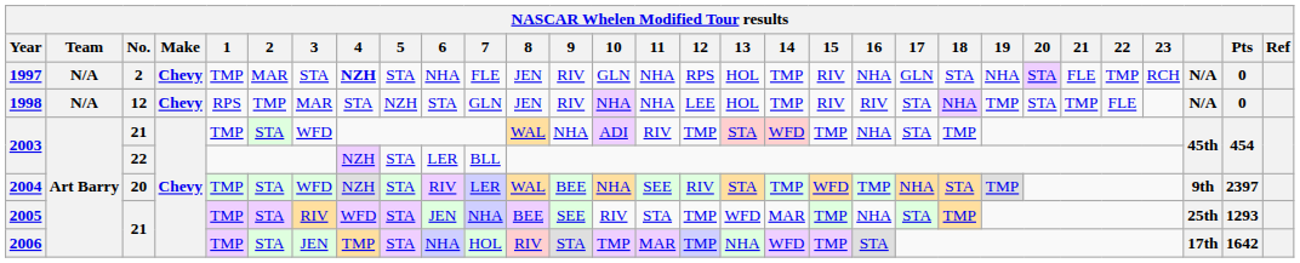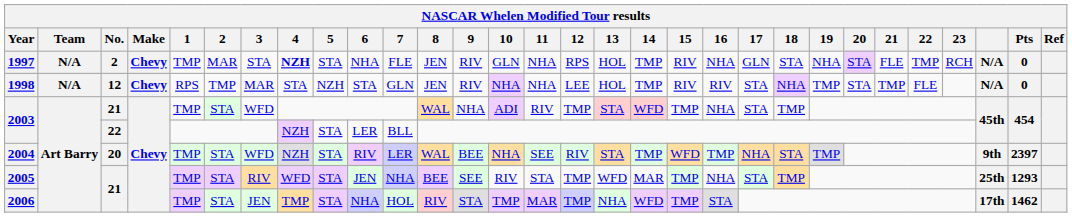 <table class="wikitable" style="text-align:center; font-size:75%">
 <tr>
 <th colspan=38><a href='#'>NASCAR Whelen Modified Tour</a> results</th>
 </tr>
 <tr>
 <th>Year</th>
 <th>Team</th>
 <th>No.</th>
 <th>Make</th>
 <th>1</th>
 <th>2</th>
 <th>3</th>
 <th>4</th>
 <th>5</th>
 <th>6</th>
 <th>7</th>
 <th>8</th>
 <th>9</th>
 <th>10</th>
 <th>11</th>
 <th>12</th>
 <th>13</th>
 <th>14</th>
 <th>15</th>
 <th>16</th>
 <th>17</th>
 <th>18</th>
 <th>19</th>
 <th>20</th>
 <th>21</th>
 <th>22</th>
 <th>23</th>
 <th></th>
 <th>Pts</th>
 <th>Ref</th>
 </tr>
 <tr>
 <th><a href='#'>1997</a></th>
 <th>N/A</th>
 <th>2</th>
 <th><a href='#'>Chevy</a></th>
 <td><a href='#'>TMP</a></td>
 <td><a href='#'>MAR</a></td>
 <td><a href='#'>STA</a></td>
 <td><strong><a href='#'>NZH</a></strong></td>
 <td><a href='#'>STA</a></td>
 <td><a href='#'>NHA</a></td>
 <td><a href='#'>FLE</a></td>
 <td><a href='#'>JEN</a></td>
 <td><a href='#'>RIV</a></td>
 <td><a href='#'>GLN</a></td>
 <td><a href='#'>NHA</a></td>
 <td><a href='#'>RPS</a></td>
 <td><a href='#'>HOL</a></td>
 <td><a href='#'>TMP</a></td>
 <td><a href='#'>RIV</a></td>
 <td><a href='#'>NHA</a></td>
 <td><a href='#'>GLN</a></td>
 <td><a href='#'>STA</a></td>
 <td><a href='#'>NHA</a></td>
 <td style="background:#EFCFFF;"><a href='#'>STA</a><br></td>
 <td><a href='#'>FLE</a></td>
 <td><a href='#'>TMP</a></td>
 <td><a href='#'>RCH</a></td>
 <th>N/A</th>
 <th>0</th>
 <th></th>
 </tr>
 <tr>
 <th><a href='#'>1998</a></th>
 <th>N/A</th>
 <th>12</th>
 <th><a href='#'>Chevy</a></th>
 <td><a href='#'>RPS</a></td>
 <td><a href='#'>TMP</a></td>
 <td><a href='#'>MAR</a></td>
 <td><a href='#'>STA</a></td>
 <td><a href='#'>NZH</a></td>
 <td><a href='#'>STA</a></td>
 <td><a href='#'>GLN</a></td>
 <td><a href='#'>JEN</a></td>
 <td><a href='#'>RIV</a></td>
 <td style="background:#EFCFFF;"><a href='#'>NHA</a><br></td>
 <td><a href='#'>NHA</a></td>
 <td><a href='#'>LEE</a></td>
 <td><a href='#'>HOL</a></td>
 <td><a href='#'>TMP</a></td>
 <td><a href='#'>RIV</a></td>
 <td><a href='#'>RIV</a></td>
 <td><a href='#'>STA</a></td>
 <td style="background:#EFCFFF;"><a href='#'>NHA</a><br></td>
 <td><a href='#'>TMP</a></td>
 <td><a href='#'>STA</a></td>
 <td><a href='#'>TMP</a></td>
 <td><a href='#'>FLE</a></td>
 <td></td>
 <th>N/A</th>
 <th>0</th>
 <th></th>
 </tr>
 <tr>
 <th rowspan=2><a href='#'>2003</a></th>
 <th rowspan=5>Art Barry</th>
 <th>21</th>
 <th rowspan=5><a href='#'>Chevy</a></th>
 <td><a href='#'>TMP</a></td>
 <td style="background:#DFFFDF;"><a href='#'>STA</a><br></td>
 <td><a href='#'>WFD</a></td>
 <td colspan=4></td>
 <td style="background:#FFDF9F;"><a href='#'>WAL</a><br></td>
 <td><a href='#'>NHA</a></td>
 <td style="background:#EFCFFF;"><a href='#'>ADI</a><br></td>
 <td><a href='#'>RIV</a></td>
 <td><a href='#'>TMP</a></td>
 <td style="background:#FFCFCF;"><a href='#'>STA</a><br></td>
 <td style="background:#FFCFCF;"><a href='#'>WFD</a><br></td>
 <td><a href='#'>TMP</a></td>
 <td><a href='#'>NHA</a></td>
 <td><a href='#'>STA</a></td>
 <td><a href='#'>TMP</a></td>
 <td colspan=5></td>
 <th rowspan=2>45th</th>
 <th rowspan=2>454</th>
 <th rowspan=2></th>
 </tr>
 <tr>
 <th>22</th>
 <td colspan=3></td>
 <td style="background:#EFCFFF;"><a href='#'>NZH</a><br></td>
 <td><a href='#'>STA</a></td>
 <td><a href='#'>LER</a></td>
 <td><a href='#'>BLL</a></td>
 <td colspan=16></td>
 </tr>
 <tr>
 <th><a href='#'>2004</a></th>
 <th>20</th>
 <td style="background:#DFFFDF;"><a href='#'>TMP</a><br></td>
 <td style="background:#DFFFDF;"><a href='#'>STA</a><br></td>
 <td style="background:#DFFFDF;"><a href='#'>WFD</a><br></td>
 <td style="background:#DFDFDF;"><a href='#'>NZH</a><br></td>
 <td style="background:#DFFFDF;"><a href='#'>STA</a><br></td>
 <td style="background:#EFCFFF;"><a href='#'>RIV</a><br></td>
 <td style="background:#CFCFFF;"><a href='#'>LER</a><br></td>
 <td style="background:#FFDF9F;"><a href='#'>WAL</a><br></td>
 <td style="background:#DFFFDF;"><a href='#'>BEE</a><br></td>
 <td style="background:#FFDF9F;"><a href='#'>NHA</a><br></td>
 <td style="background:#DFFFDF;"><a href='#'>SEE</a><br></td>
 <td style="background:#DFFFDF;"><a href='#'>RIV</a><br></td>
 <td style="background:#FFDF9F;"><a href='#'>STA</a><br></td>
 <td style="background:#DFFFDF;"><a href='#'>TMP</a><br></td>
 <td style="background:#FFDF9F;"><a href='#'>WFD</a><br></td>
 <td style="background:#DFFFDF;"><a href='#'>TMP</a><br></td>
 <td style="background:#FFDF9F;"><a href='#'>NHA</a><br></td>
 <td style="background:#FFDF9F;"><a href='#'>STA</a><br></td>
 <td style="background:#DFDFDF;"><a href='#'>TMP</a><br></td>
 <td colspan=4></td>
 <th>9th</th>
 <th>2397</th>
 <th></th>
 </tr>
 <tr>
 <th><a href='#'>2005</a></th>
 <th rowspan=2>21</th>
 <td style="background:#EFCFFF;"><a href='#'>TMP</a><br></td>
 <td style="background:#EFCFFF;"><a href='#'>STA</a><br></td>
 <td style="background:#FFDF9F;"><a href='#'>RIV</a><br></td>
 <td style="background:#EFCFFF;"><a href='#'>WFD</a><br></td>
 <td style="background:#EFCFFF;"><a href='#'>STA</a><br></td>
 <td style="background:#DFFFDF;"><a href='#'>JEN</a><br></td>
 <td style="background:#CFCFFF;"><a href='#'>NHA</a><br></td>
 <td style="background:#EFCFFF;"><a href='#'>BEE</a><br></td>
 <td style="background:#DFFFDF;"><a href='#'>SEE</a><br></td>
 <td><a href='#'>RIV</a></td>
 <td><a href='#'>STA</a></td>
 <td><a href='#'>TMP</a></td>
 <td><a href='#'>WFD</a></td>
 <td><a href='#'>MAR</a></td>
 <td style="background:#DFFFDF;"><a href='#'>TMP</a><br></td>
 <td><a href='#'>NHA</a></td>
 <td style="background:#DFFFDF;"><a href='#'>STA</a><br></td>
 <td style="background:#FFDF9F;"><a href='#'>TMP</a><br></td>
 <td colspan=5></td>
 <th>25th</th>
 <th>1293</th>
 <th></th>
 </tr>
 <tr>
 <th><a href='#'>2006</a></th>
 <td style="background:#EFCFFF;"><a href='#'>TMP</a><br></td>
 <td style="background:#DFFFDF;"><a href='#'>STA</a><br></td>
 <td style="background:#DFFFDF;"><a href='#'>JEN</a><br></td>
 <td style="background:#FFDF9F;"><a href='#'>TMP</a><br></td>
 <td style="background:#EFCFFF;"><a href='#'>STA</a><br></td>
 <td style="background:#CFCFFF;"><a href='#'>NHA</a><br></td>
 <td style="background:#DFFFDF;"><a href='#'>HOL</a><br></td>
 <td style="background:#FFCFCF;"><a href='#'>RIV</a><br></td>
 <td style="background:#DFDFDF;"><a href='#'>STA</a><br></td>
 <td style="background:#EFCFFF;"><a href='#'>TMP</a><br></td>
 <td style="background:#EFCFFF;"><a href='#'>MAR</a><br></td>
 <td style="background:#CFCFFF;"><a href='#'>TMP</a><br></td>
 <td style="background:#DFFFDF;"><a href='#'>NHA</a><br></td>
 <td style="background:#EFCFFF;"><a href='#'>WFD</a><br></td>
 <td style="background:#EFCFFF;"><a href='#'>TMP</a><br></td>
 <td style="background:#DFDFDF;"><a href='#'>STA</a><br></td>
 <td colspan=7></td>
 <th>17th</th>
-<th>1642</th>
+<th>1462</th>
 <th></th>
 </tr>
 </table>
